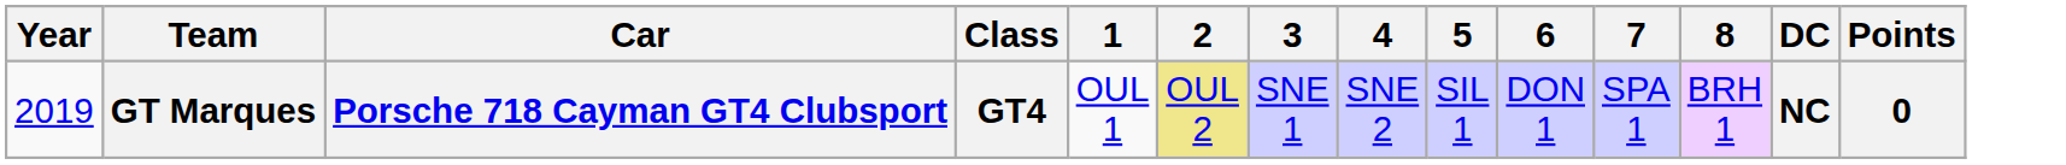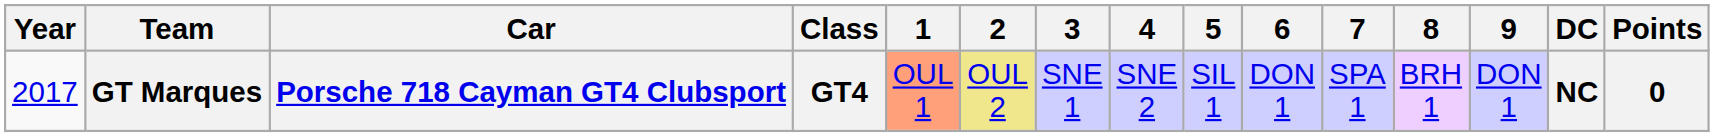 <table class="wikitable" style="text-align:center; font-size:85%">
 <tr>
 <th>Year</th>
 <th>Team</th>
 <th>Car</th>
 <th>Class</th>
 <th>1</th>
 <th>2</th>
 <th>3</th>
 <th>4</th>
 <th>5</th>
 <th>6</th>
 <th>7</th>
 <th>8</th>
+<th>9</th>
 <th>DC</th>
 <th>Points</th>
 </tr>
 <tr>
-<td><a href='#'>2019</a></td>
+<td><a href='#'>2017</a></td>
 <th nowrap>GT Marques</th>
 <th nowrap><a href='#'>Porsche 718 Cayman GT4 Clubsport</a></th>
 <th>GT4</th>
-<td><a href='#'>OUL<br>1</a></td>
+<td style="background: lightsalmon;"><a href='#'>OUL<br>1</a></td>
 <td style="background: khaki;"><a href='#'>OUL<br>2</a></td>
 <td style="background:#CFCFFF;"><a href='#'>SNE<br>1</a><br></td>
 <td style="background:#CFCFFF;"><a href='#'>SNE<br>2</a><br></td>
 <td style="background:#CFCFFF;"><a href='#'>SIL<br>1</a><br></td>
 <td style="background:#CFCFFF;"><a href='#'>DON<br>1</a><br></td>
 <td style="background:#CFCFFF;"><a href='#'>SPA<br>1</a><br></td>
 <td style="background:#EFCFFF;"><a href='#'>BRH<br>1</a><br></td>
+<td style="background:#CFCFFF;"><a href='#'>DON<br>1</a><br></td>
 <th>NC</th>
 <th>0</th>
 </tr>
 </table>
